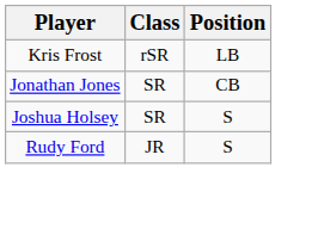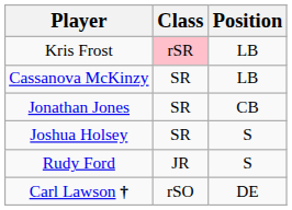 <table class="wikitable">
 <tr ;>
 <th>Player</th>
 <th>Class</th>
 <th>Position</th>
 </tr>
 <tr>
 <td style="font-size:10pt; text-align:center;">Kris Frost</td>
-<td style="font-size:10pt; text-align:center;">rSR</td>
+<td style="background: pink; font-size:10pt; text-align:center;">rSR</td>
+<td style="font-size:10pt; text-align:center;">LB</td>
+</tr>
+<tr>
+<td style="font-size:10pt; text-align:center;"><a href='#'>Cassanova McKinzy</a></td>
+<td style="font-size:10pt; text-align:center;">SR</td>
 <td style="font-size:10pt; text-align:center;">LB</td>
 </tr>
 <tr>
 <td style="font-size:10pt; text-align:center;"><a href='#'>Jonathan Jones</a></td>
 <td style="font-size:10pt; text-align:center;">SR</td>
 <td style="font-size:10pt; text-align:center;">CB</td>
 </tr>
 <tr>
 <td style="font-size:10pt; text-align:center;"><a href='#'>Joshua Holsey</a></td>
 <td style="font-size:10pt; text-align:center;">SR</td>
 <td style="font-size:10pt; text-align:center;">S</td>
 </tr>
 <tr>
 <td style="font-size:10pt; text-align:center;"><a href='#'>Rudy Ford</a></td>
 <td style="font-size:10pt; text-align:center;">JR</td>
 <td style="font-size:10pt; text-align:center;">S</td>
 </tr>
+<tr>
+<td style="font-size:10pt; text-align:center;"><a href='#'>Carl Lawson</a> <strong>†</strong></td>
+<td style="font-size:10pt; text-align:center;">rSO</td>
+<td style="font-size:10pt; text-align:center;">DE</td>
+</tr>
 </table>
